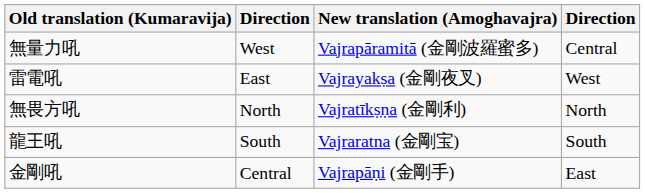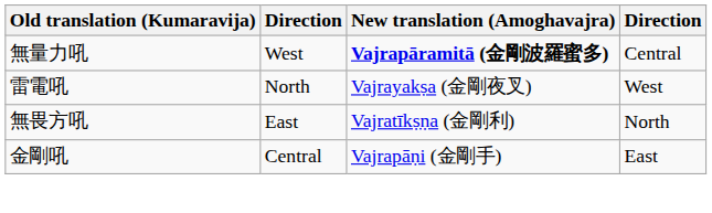 <table class="wikitable" style="margin-left: auto; margin-right: auto; border: none;">
 <tr>
 <th>Old translation (Kumaravija)</th>
 <th>Direction</th>
 <th>New translation (Amoghavajra)</th>
 <th>Direction</th>
 </tr>
 <tr>
 <td>無量力吼</td>
 <td>West</td>
-<td><a href='#'>Vajrapāramitā</a> (金剛波羅蜜多)</td>
+<td><strong><a href='#'>Vajrapāramitā</a> (金剛波羅蜜多)</strong></td>
 <td>Central</td>
 </tr>
 <tr>
 <td>雷電吼</td>
-<td>East</td>
+<td>North</td>
 <td><a href='#'>Vajrayakṣa</a> (金剛夜叉)</td>
 <td>West</td>
 </tr>
 <tr>
 <td>無畏方吼</td>
-<td>North</td>
+<td>East</td>
 <td><a href='#'>Vajratīkṣṇa</a> (金剛利)</td>
 <td>North</td>
-</tr>
-<tr>
-<td>龍王吼</td>
-<td>South</td>
-<td><a href='#'>Vajraratna</a> (金剛宝)</td>
-<td>South</td>
 </tr>
 <tr>
 <td>金剛吼</td>
 <td>Central</td>
 <td><a href='#'>Vajrapāṇi</a> (金剛手)</td>
 <td>East</td>
 </tr>
 </table>
